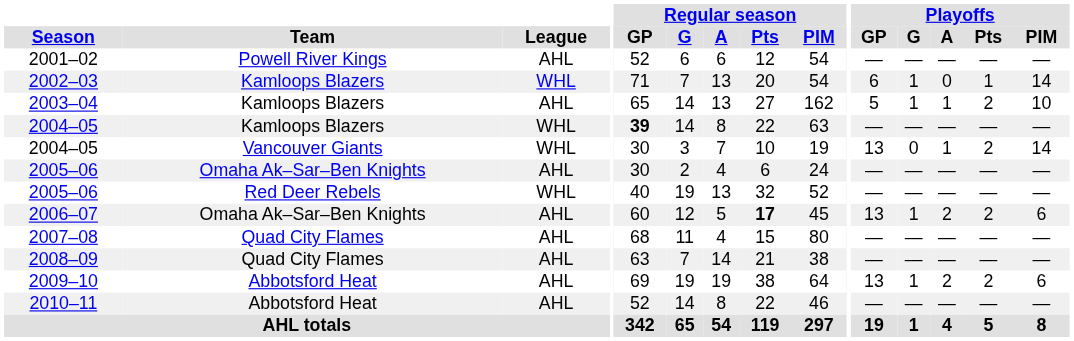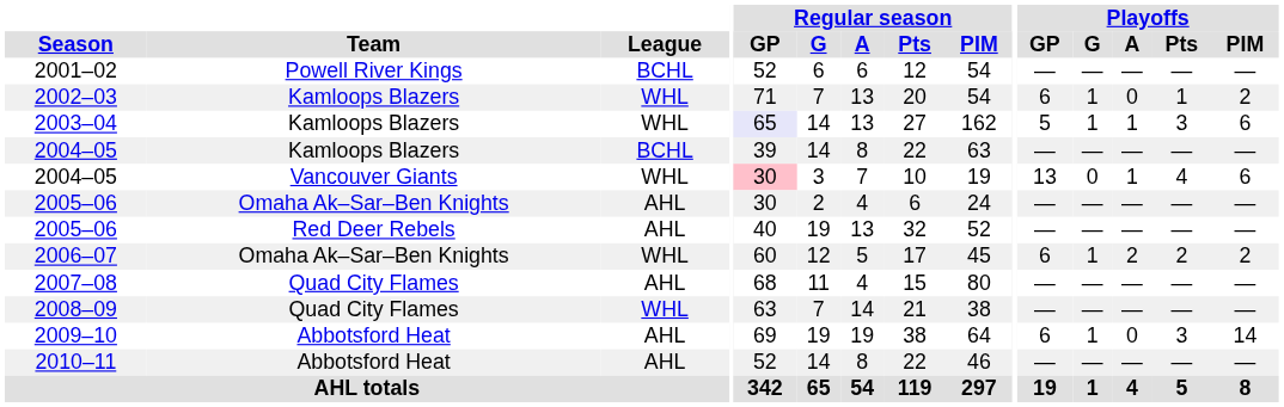 <table border="0" cellpadding="1" cellspacing="0" style="text-align:center; width:60em">
 <tr bgcolor="#e0e0e0">
 <th colspan="3"  bgcolor="#ffffff"></th>
 <th rowspan="99" bgcolor="#ffffff"></th>
 <th colspan="5"><a href='#'>Regular season</a></th>
 <th rowspan="99" bgcolor="#ffffff"></th>
 <th colspan="5"><a href='#'>Playoffs</a></th>
 </tr>
 <tr bgcolor="#e0e0e0">
 <th><a href='#'>Season</a></th>
 <th>Team</th>
 <th>League</th>
 <th>GP</th>
 <th><a href='#'>G</a></th>
 <th><a href='#'>A</a></th>
 <th><a href='#'>Pts</a></th>
 <th><a href='#'>PIM</a></th>
 <th>GP</th>
 <th>G</th>
 <th>A</th>
 <th>Pts</th>
 <th>PIM</th>
 </tr>
 <tr>
 <td>2001–02</td>
 <td><a href='#'>Powell River Kings</a></td>
-<td>AHL</td>
+<td><a href='#'>BCHL</a></td>
 <td>52</td>
 <td>6</td>
 <td>6</td>
 <td>12</td>
 <td>54</td>
 <td>—</td>
 <td>—</td>
 <td>—</td>
 <td>—</td>
 <td>—</td>
 </tr>
 <tr style="background:#f0f0f0;">
 <td><a href='#'>2002–03</a></td>
 <td><a href='#'>Kamloops Blazers</a></td>
 <td><a href='#'>WHL</a></td>
 <td>71</td>
 <td>7</td>
 <td>13</td>
 <td>20</td>
 <td>54</td>
 <td>6</td>
 <td>1</td>
 <td>0</td>
 <td>1</td>
-<td>14</td>
+<td>2</td>
 </tr>
 <tr>
 <td><a href='#'>2003–04</a></td>
 <td>Kamloops Blazers</td>
-<td>AHL</td>
-<td>65</td>
+<td>WHL</td>
+<td style="background: lavender;">65</td>
 <td>14</td>
 <td>13</td>
 <td>27</td>
 <td>162</td>
 <td>5</td>
 <td>1</td>
 <td>1</td>
-<td>2</td>
-<td>10</td>
+<td>3</td>
+<td>6</td>
 </tr>
 <tr style="background:#f0f0f0;">
 <td><a href='#'>2004–05</a></td>
 <td>Kamloops Blazers</td>
-<td>WHL</td>
-<td><strong>39</strong></td>
+<td><a href='#'>BCHL</a></td>
+<td>39</td>
 <td>14</td>
 <td>8</td>
 <td>22</td>
 <td>63</td>
 <td>—</td>
 <td>—</td>
 <td>—</td>
 <td>—</td>
 <td>—</td>
 </tr>
 <tr>
 <td>2004–05</td>
 <td><a href='#'>Vancouver Giants</a></td>
 <td>WHL</td>
-<td>30</td>
+<td style="background: pink;">30</td>
 <td>3</td>
 <td>7</td>
 <td>10</td>
 <td>19</td>
 <td>13</td>
 <td>0</td>
 <td>1</td>
-<td>2</td>
-<td>14</td>
+<td>4</td>
+<td>6</td>
 </tr>
 <tr style="background:#f0f0f0;">
 <td><a href='#'>2005–06</a></td>
 <td><a href='#'>Omaha Ak–Sar–Ben Knights</a></td>
 <td>AHL</td>
 <td>30</td>
 <td>2</td>
 <td>4</td>
 <td>6</td>
 <td>24</td>
 <td>—</td>
 <td>—</td>
 <td>—</td>
 <td>—</td>
 <td>—</td>
 </tr>
 <tr>
 <td><a href='#'>2005–06</a></td>
 <td><a href='#'>Red Deer Rebels</a></td>
-<td>WHL</td>
+<td>AHL</td>
 <td>40</td>
 <td>19</td>
 <td>13</td>
 <td>32</td>
 <td>52</td>
 <td>—</td>
 <td>—</td>
 <td>—</td>
 <td>—</td>
 <td>—</td>
 </tr>
 <tr style="background:#f0f0f0;">
 <td><a href='#'>2006–07</a></td>
 <td>Omaha Ak–Sar–Ben Knights</td>
-<td>AHL</td>
+<td>WHL</td>
 <td>60</td>
 <td>12</td>
 <td>5</td>
-<td><strong>17</strong></td>
+<td>17</td>
 <td>45</td>
-<td>13</td>
+<td>6</td>
 <td>1</td>
 <td>2</td>
 <td>2</td>
-<td>6</td>
+<td>2</td>
 </tr>
 <tr>
 <td><a href='#'>2007–08</a></td>
 <td><a href='#'>Quad City Flames</a></td>
 <td>AHL</td>
 <td>68</td>
 <td>11</td>
 <td>4</td>
 <td>15</td>
 <td>80</td>
 <td>—</td>
 <td>—</td>
 <td>—</td>
 <td>—</td>
 <td>—</td>
 </tr>
 <tr style="background:#f0f0f0;">
 <td><a href='#'>2008–09</a></td>
 <td>Quad City Flames</td>
-<td>AHL</td>
+<td><a href='#'>WHL</a></td>
 <td>63</td>
 <td>7</td>
 <td>14</td>
 <td>21</td>
 <td>38</td>
 <td>—</td>
 <td>—</td>
 <td>—</td>
 <td>—</td>
 <td>—</td>
 </tr>
 <tr>
 <td><a href='#'>2009–10</a></td>
 <td><a href='#'>Abbotsford Heat</a></td>
 <td>AHL</td>
 <td>69</td>
 <td>19</td>
 <td>19</td>
 <td>38</td>
 <td>64</td>
-<td>13</td>
+<td>6</td>
 <td>1</td>
-<td>2</td>
-<td>2</td>
-<td>6</td>
+<td>0</td>
+<td>3</td>
+<td>14</td>
 </tr>
 <tr style="background:#f0f0f0;">
 <td><a href='#'>2010–11</a></td>
 <td>Abbotsford Heat</td>
 <td>AHL</td>
 <td>52</td>
 <td>14</td>
 <td>8</td>
 <td>22</td>
 <td>46</td>
 <td>—</td>
 <td>—</td>
 <td>—</td>
 <td>—</td>
 <td>—</td>
 </tr>
 <tr style="background:#e0e0e0;">
 <th colspan="3">AHL totals</th>
 <th>342</th>
 <th>65</th>
 <th>54</th>
 <th>119</th>
 <th>297</th>
 <th>19</th>
 <th>1</th>
 <th>4</th>
 <th>5</th>
 <th>8</th>
 </tr>
 </table>
